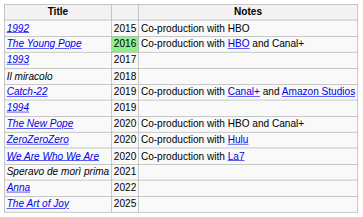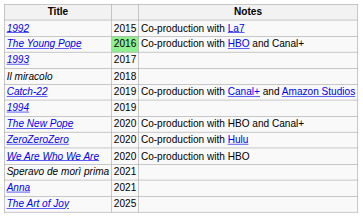 <table class="wikitable sortable">
 <tr>
 <th>Title</th>
 <th></th>
 <th>Notes</th>
 </tr>
 <tr>
 <td><em><a href='#'>1992</a></em></td>
 <td>2015</td>
-<td>Co-production with HBO</td>
+<td>Co-production with <a href='#'>La7</a></td>
 </tr>
 <tr>
 <td><em><a href='#'>The Young Pope</a></em></td>
 <td style="background: lightgreen;">2016</td>
 <td>Co-production with <a href='#'>HBO</a> and Canal+</td>
 </tr>
 <tr>
 <td><em><a href='#'>1993</a></em></td>
 <td>2017</td>
 <td></td>
 </tr>
 <tr>
 <td><em>Il miracolo</em></td>
 <td>2018</td>
 <td></td>
 </tr>
 <tr>
 <td><em><a href='#'>Catch-22</a></em></td>
 <td>2019</td>
 <td>Co-production with <a href='#'>Canal+</a> and <a href='#'>Amazon Studios</a></td>
 </tr>
 <tr>
 <td><em><a href='#'>1994</a></em></td>
 <td>2019</td>
 <td></td>
 </tr>
 <tr>
 <td><em><a href='#'>The New Pope</a></em></td>
 <td>2020</td>
 <td>Co-production with HBO and Canal+</td>
 </tr>
 <tr>
 <td><em><a href='#'>ZeroZeroZero</a></em></td>
 <td>2020</td>
 <td>Co-production with <a href='#'>Hulu</a></td>
 </tr>
 <tr>
 <td><em><a href='#'>We Are Who We Are</a></em></td>
 <td>2020</td>
-<td>Co-production with <a href='#'>La7</a></td>
+<td>Co-production with HBO</td>
 </tr>
 <tr>
 <td><em>Speravo de morì prima</em></td>
 <td>2021</td>
 <td></td>
 </tr>
 <tr>
 <td><em><a href='#'>Anna</a></em></td>
-<td>2022</td>
+<td>2021</td>
 <td></td>
 </tr>
 <tr>
 <td><em><a href='#'>The Art of Joy</a></em></td>
 <td>2025</td>
 <td></td>
 </tr>
 </table>
